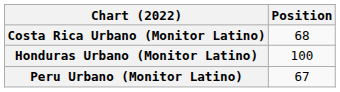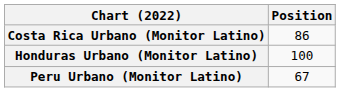 <table class="wikitable sortable plainrowheaders" style="text-align:center">
 <tr>
 <th scope="col">Chart (2022)</th>
 <th scope="col">Position</th>
 </tr>
 <tr>
 <th scope="row">Costa Rica Urbano (Monitor Latino)</th>
-<td>68</td>
+<td>86</td>
 </tr>
 <tr>
 <th scope="row">Honduras Urbano (Monitor Latino)</th>
 <td>100</td>
 </tr>
 <tr>
 <th scope="row">Peru Urbano (Monitor Latino)</th>
 <td>67</td>
 </tr>
 </table>
